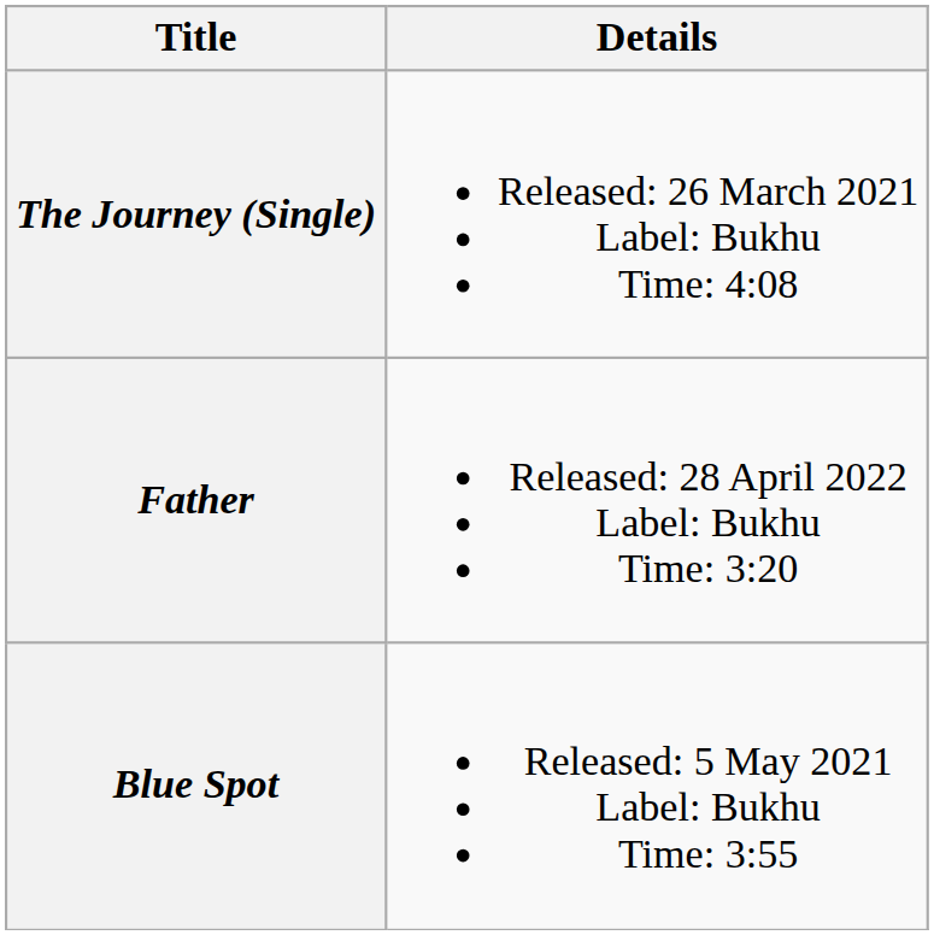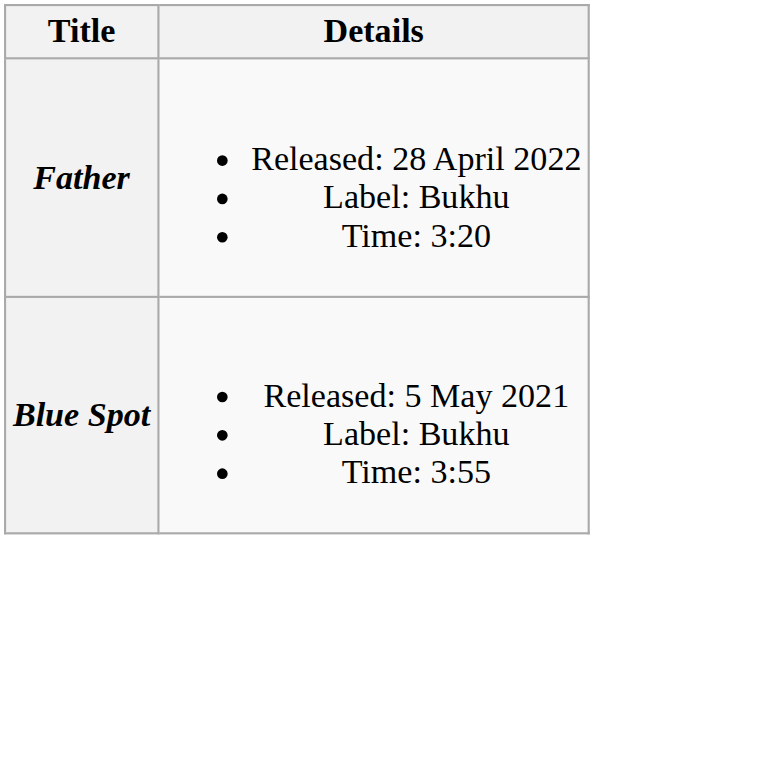 <table class="wikitable plainrowheaders" style="text-align:center;" border="1">
 <tr>
 <th>Title</th>
 <th>Details</th>
-</tr>
-<tr>
-<th scope="row"><em>The Journey (Single)</em></th>
-<td><br><ul><li>Released: 26 March 2021 </li><li>Label: Bukhu</li><li>Time: 4:08</li></ul></td>
 </tr>
 <tr>
 <th scope="row"><em>Father</em></th>
 <td><br><ul><li>Released: 28 April 2022 </li><li>Label: Bukhu</li><li>Time: 3:20</li></ul></td>
 </tr>
 <tr>
 <th scope="row"><em>Blue Spot</em></th>
 <td><br><ul><li>Released: 5 May 2021 </li><li>Label: Bukhu</li><li>Time: 3:55</li></ul></td>
 </tr>
 </table>
